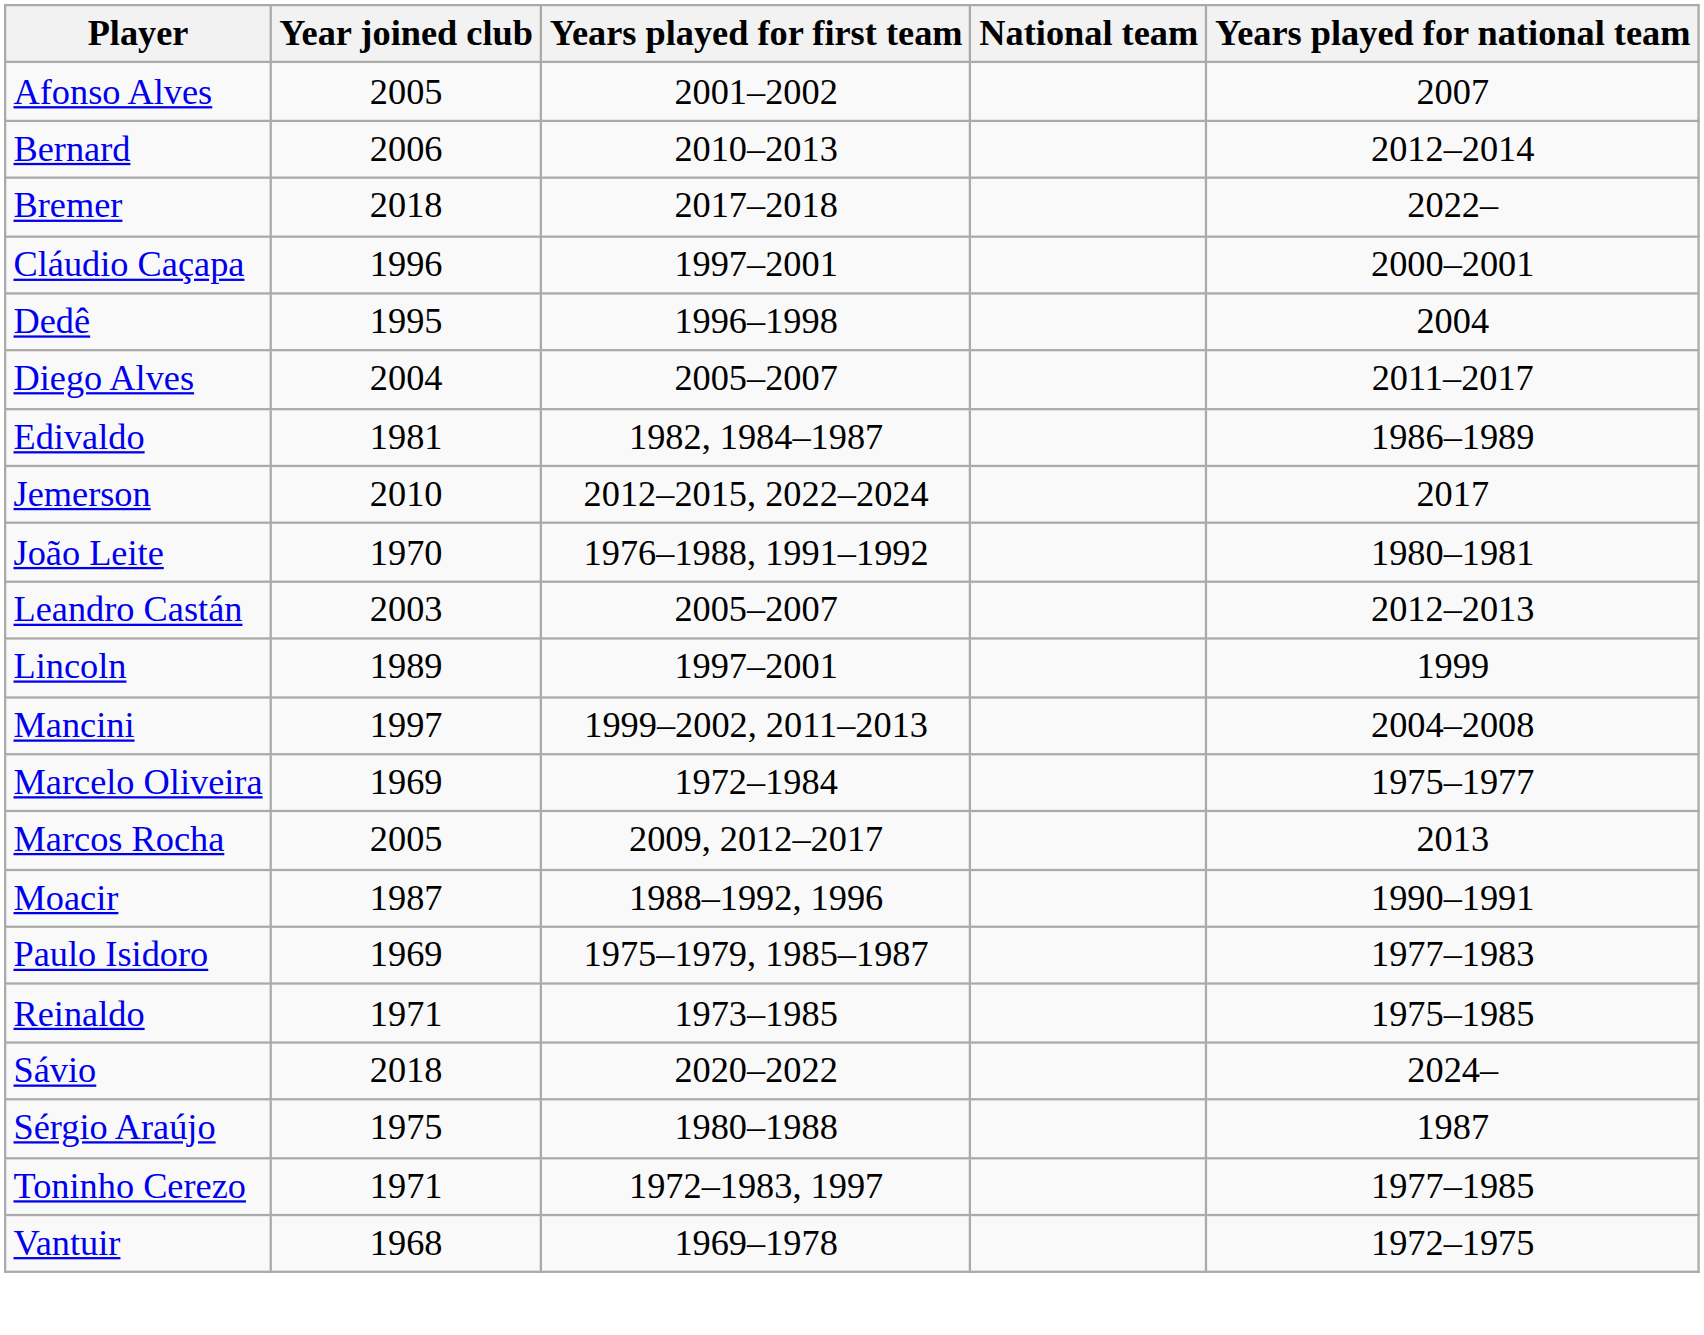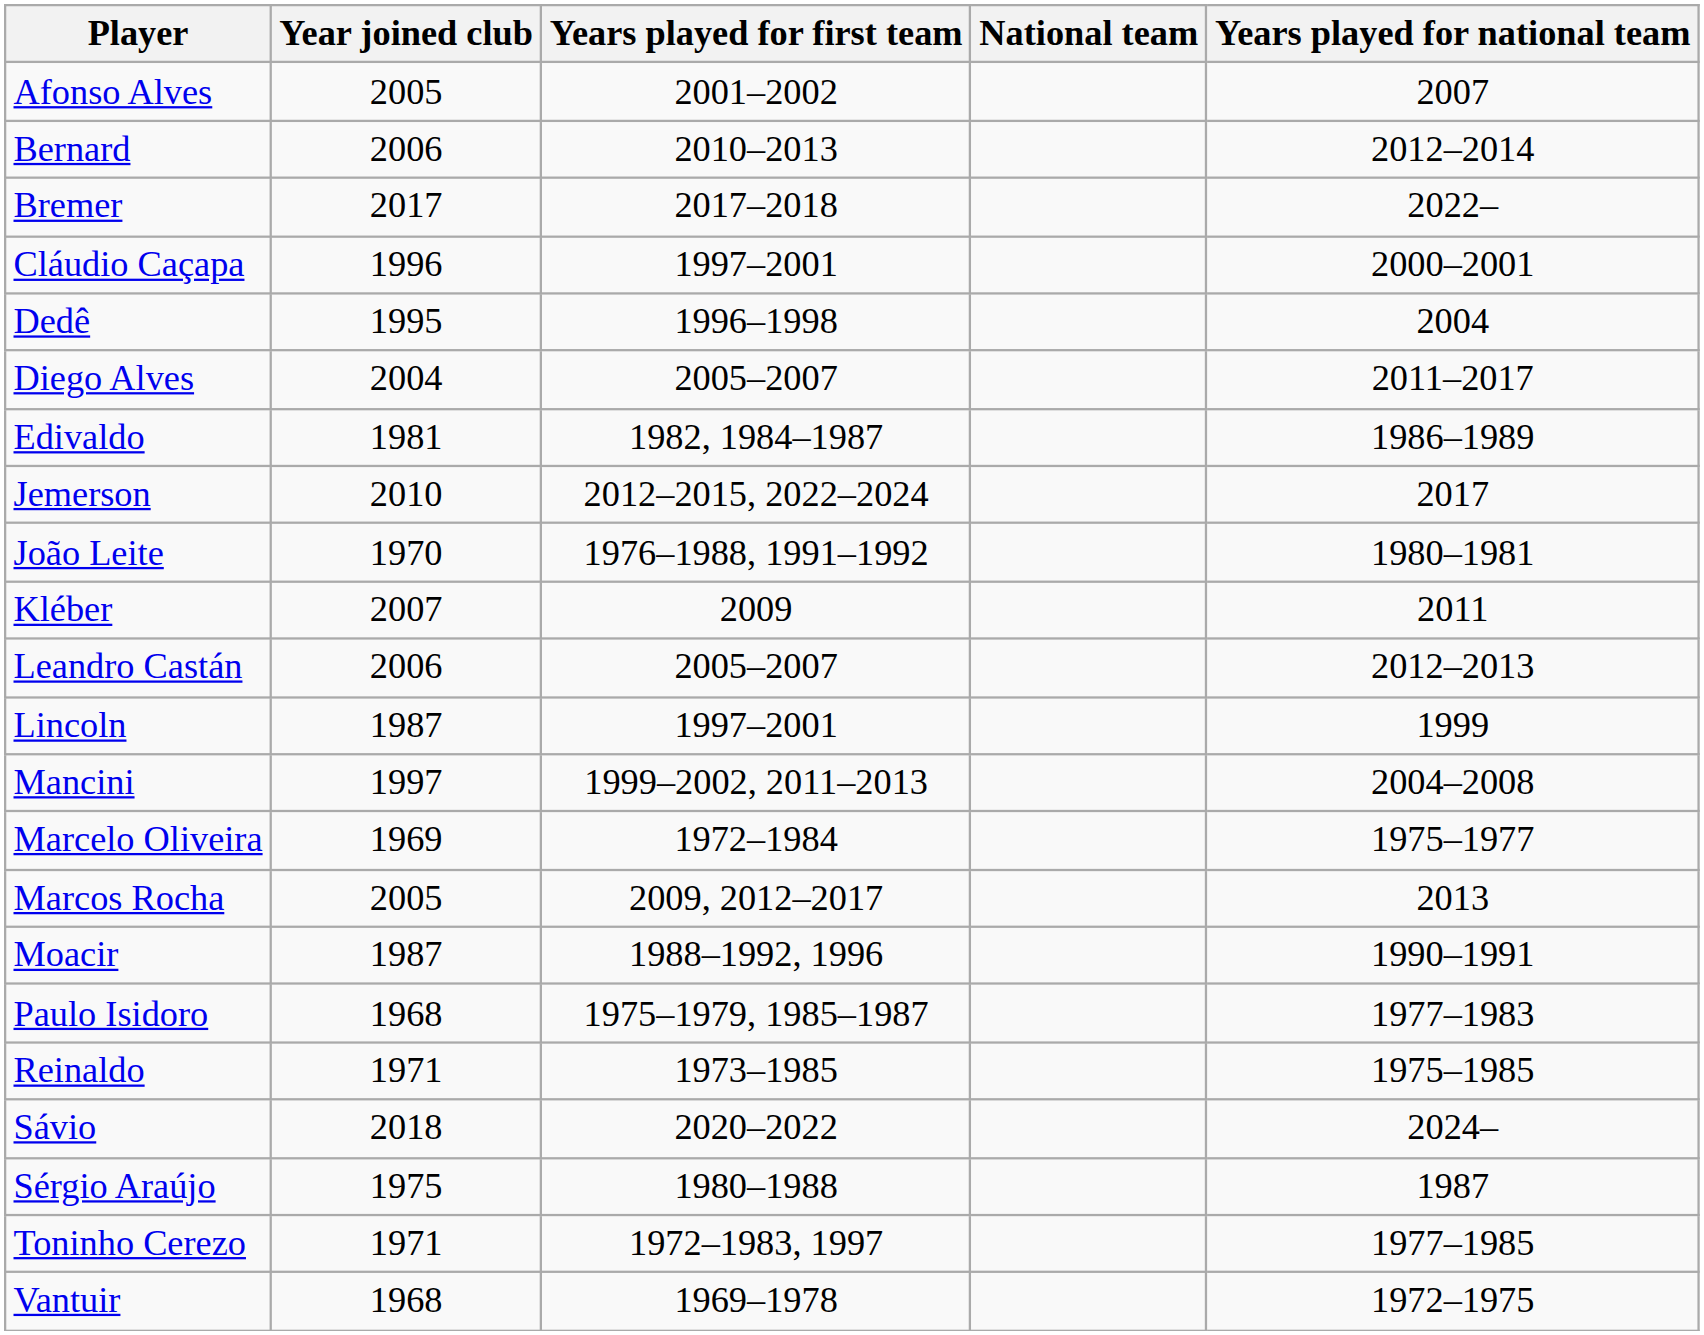 <table class="wikitable plainrowheaders sortable">
 <tr>
 <th>Player</th>
 <th>Year joined club</th>
 <th>Years played for first team</th>
 <th>National team</th>
 <th>Years played for national team</th>
 </tr>
 <tr>
 <td><a href='#'>Afonso Alves</a></td>
 <td style="text-align:center;">2005</td>
 <td style="text-align:center;">2001–2002</td>
 <td style="text-align:center;"></td>
 <td style="text-align:center;">2007</td>
 </tr>
 <tr>
 <td><a href='#'>Bernard</a></td>
 <td style="text-align:center;">2006</td>
 <td style="text-align:center;">2010–2013</td>
 <td style="text-align:center;"></td>
 <td style="text-align:center;">2012–2014</td>
 </tr>
 <tr>
 <td><a href='#'>Bremer</a></td>
-<td style="text-align:center;">2018</td>
+<td style="text-align:center;">2017</td>
 <td style="text-align:center;">2017–2018</td>
 <td style="text-align:center;"></td>
 <td style="text-align:center;">2022–</td>
 </tr>
 <tr>
 <td><a href='#'>Cláudio Caçapa</a></td>
 <td style="text-align:center;">1996</td>
 <td style="text-align:center;">1997–2001</td>
 <td style="text-align:center;"></td>
 <td style="text-align:center;">2000–2001</td>
 </tr>
 <tr>
 <td><a href='#'>Dedê</a></td>
 <td style="text-align:center;">1995</td>
 <td style="text-align:center;">1996–1998</td>
 <td style="text-align:center;"></td>
 <td style="text-align:center;">2004</td>
 </tr>
 <tr>
 <td><a href='#'>Diego Alves</a></td>
 <td style="text-align:center;">2004</td>
 <td style="text-align:center;">2005–2007</td>
 <td style="text-align:center;"></td>
 <td style="text-align:center;">2011–2017</td>
 </tr>
 <tr>
 <td><a href='#'>Edivaldo</a></td>
 <td style="text-align:center;">1981</td>
 <td style="text-align:center;">1982, 1984–1987</td>
 <td style="text-align:center;"></td>
 <td style="text-align:center;">1986–1989</td>
 </tr>
 <tr>
 <td><a href='#'>Jemerson</a></td>
 <td style="text-align:center;">2010</td>
 <td style="text-align:center;">2012–2015, 2022–2024</td>
 <td style="text-align:center;"></td>
 <td style="text-align:center;">2017</td>
 </tr>
 <tr>
 <td><a href='#'>João Leite</a></td>
 <td style="text-align:center;">1970</td>
 <td style="text-align:center;">1976–1988, 1991–1992</td>
 <td style="text-align:center;"></td>
 <td style="text-align:center;">1980–1981</td>
 </tr>
 <tr>
+<td><a href='#'>Kléber</a></td>
+<td style="text-align:center;">2007</td>
+<td style="text-align:center;">2009</td>
+<td style="text-align:center;"></td>
+<td style="text-align:center;">2011</td>
+</tr>
+<tr>
 <td><a href='#'>Leandro Castán</a></td>
-<td style="text-align:center;">2003</td>
+<td style="text-align:center;">2006</td>
 <td style="text-align:center;">2005–2007</td>
 <td style="text-align:center;"></td>
 <td style="text-align:center;">2012–2013</td>
 </tr>
 <tr>
 <td><a href='#'>Lincoln</a></td>
-<td style="text-align:center;">1989</td>
+<td style="text-align:center;">1987</td>
 <td style="text-align:center;">1997–2001</td>
 <td style="text-align:center;"></td>
 <td style="text-align:center;">1999</td>
 </tr>
 <tr>
 <td><a href='#'>Mancini</a></td>
 <td style="text-align:center;">1997</td>
 <td style="text-align:center;">1999–2002, 2011–2013</td>
 <td style="text-align:center;"></td>
 <td style="text-align:center;">2004–2008</td>
 </tr>
 <tr>
 <td><a href='#'>Marcelo Oliveira</a></td>
 <td style="text-align:center;">1969</td>
 <td style="text-align:center;">1972–1984</td>
 <td style="text-align:center;"></td>
 <td style="text-align:center;">1975–1977</td>
 </tr>
 <tr>
 <td><a href='#'>Marcos Rocha</a></td>
 <td style="text-align:center;">2005</td>
 <td style="text-align:center;">2009, 2012–2017</td>
 <td style="text-align:center;"></td>
 <td style="text-align:center;">2013</td>
 </tr>
 <tr>
 <td><a href='#'>Moacir</a></td>
 <td style="text-align:center;">1987</td>
 <td style="text-align:center;">1988–1992, 1996</td>
 <td style="text-align:center;"></td>
 <td style="text-align:center;">1990–1991</td>
 </tr>
 <tr>
 <td><a href='#'>Paulo Isidoro</a></td>
-<td style="text-align:center;">1969</td>
+<td style="text-align:center;">1968</td>
 <td style="text-align:center;">1975–1979, 1985–1987</td>
 <td style="text-align:center;"></td>
 <td style="text-align:center;">1977–1983</td>
 </tr>
 <tr>
 <td><a href='#'>Reinaldo</a></td>
 <td style="text-align:center;">1971</td>
 <td style="text-align:center;">1973–1985</td>
 <td style="text-align:center;"></td>
 <td style="text-align:center;">1975–1985</td>
 </tr>
 <tr>
 <td><a href='#'>Sávio</a></td>
 <td style="text-align:center;">2018</td>
 <td style="text-align:center;">2020–2022</td>
 <td style="text-align:center;"></td>
 <td style="text-align:center;">2024–</td>
 </tr>
 <tr>
 <td><a href='#'>Sérgio Araújo</a></td>
 <td style="text-align:center;">1975</td>
 <td style="text-align:center;">1980–1988</td>
 <td style="text-align:center;"></td>
 <td style="text-align:center;">1987</td>
 </tr>
 <tr>
 <td><a href='#'>Toninho Cerezo</a></td>
 <td style="text-align:center;">1971</td>
 <td style="text-align:center;">1972–1983, 1997</td>
 <td style="text-align:center;"></td>
 <td style="text-align:center;">1977–1985</td>
 </tr>
 <tr>
 <td><a href='#'>Vantuir</a></td>
 <td style="text-align:center;">1968</td>
 <td style="text-align:center;">1969–1978</td>
 <td style="text-align:center;"></td>
 <td style="text-align:center;">1972–1975</td>
 </tr>
 </table>
